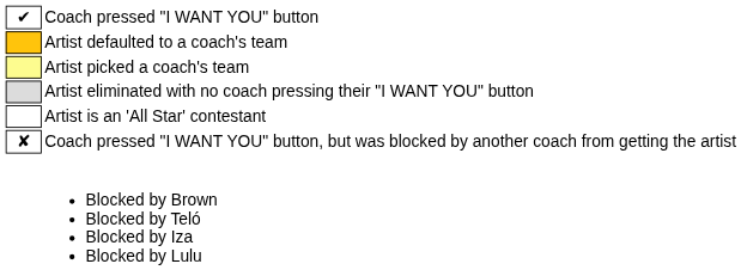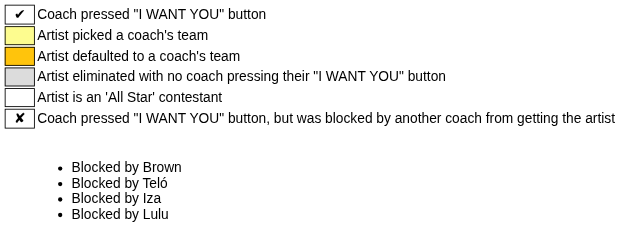 <table class="toccolours" style="font-size: 100%">
 <tr>
 <td style="background:#ffffff; border:1px solid black;">  ✔  </td>
 <td>Coach pressed "I WANT YOU" button</td>
 </tr>
 <tr>
+<td style="background:#fdfc8f; border:1px solid black;">      </td>
+<td style="padding-right: 8px">Artist picked a coach's team</td>
+</tr>
+<tr>
 <td style="background:#ffc40c; border:1px solid black;">      </td>
 <td>Artist defaulted to a coach's team</td>
-</tr>
-<tr>
-<td style="background:#fdfc8f; border:1px solid black;">      </td>
-<td style="padding-right: 8px">Artist picked a coach's team</td>
 </tr>
 <tr>
 <td style="background:#dcdcdc; border:1px solid black;">      </td>
 <td>Artist eliminated with no coach pressing their "I WANT YOU" button</td>
 </tr>
 <tr>
 <td style="background:#ffffff; border:1px solid black;">    </td>
 <td>Artist is an 'All Star' contestant</td>
 </tr>
 <tr>
 <td style="background:white; border:1px solid black">  ✘  </td>
 <td>Coach pressed "I WANT YOU" button, but was blocked by another coach from getting the artist</td>
 </tr>
 <tr>
 <td></td>
 <td><br><ul><li> Blocked by Brown</li><li> Blocked by Teló</li><li> Blocked by Iza</li><li> Blocked by Lulu</li></ul></td>
 </tr>
 </table>
